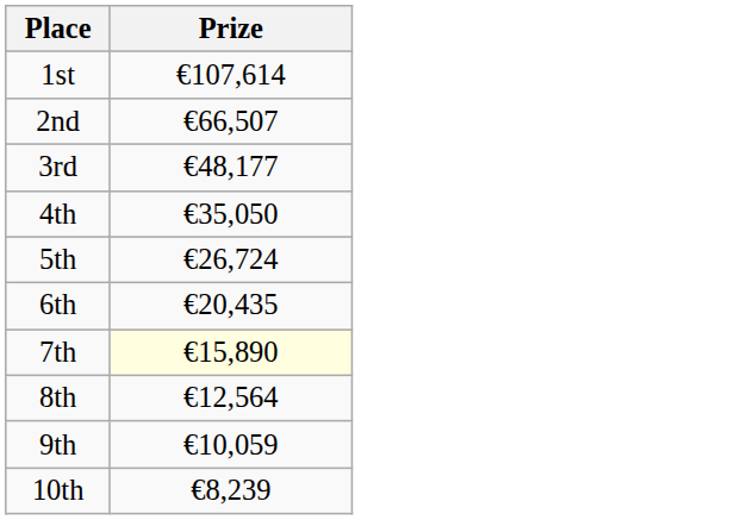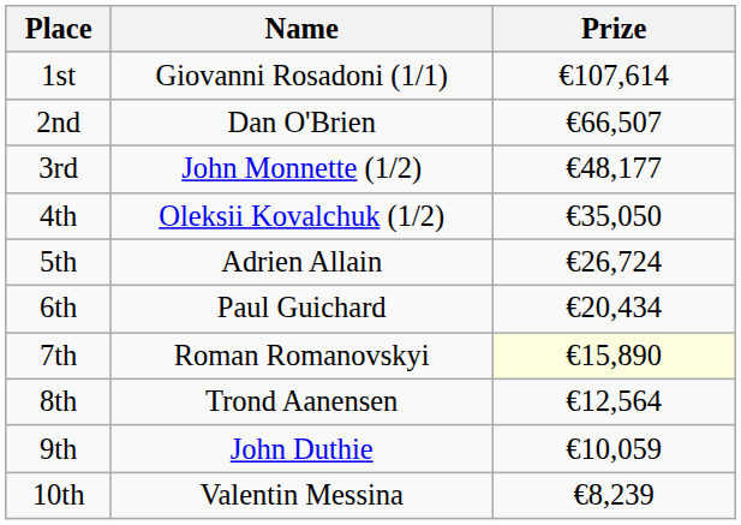 <table class="wikitable">
 <tr>
 <th width="50">Place</th>
+<th width="200">Name</th>
 <th width="125">Prize</th>
 </tr>
 <tr>
 <td align="center">1st</td>
+<td align="center">Giovanni Rosadoni (1/1)</td>
 <td align="center">€107,614</td>
 </tr>
 <tr>
 <td align="center">2nd</td>
+<td align="center">Dan O'Brien</td>
 <td align="center">€66,507</td>
 </tr>
 <tr>
 <td align="center">3rd</td>
+<td align="center"><a href='#'>John Monnette</a> (1/2)</td>
 <td align="center">€48,177</td>
 </tr>
 <tr>
 <td align="center">4th</td>
+<td align="center"><a href='#'>Oleksii Kovalchuk</a> (1/2)</td>
 <td align="center">€35,050</td>
 </tr>
 <tr>
 <td align="center">5th</td>
+<td align="center">Adrien Allain</td>
 <td align="center">€26,724</td>
 </tr>
 <tr>
 <td align="center">6th</td>
-<td align="center">€20,435</td>
+<td align="center">Paul Guichard</td>
+<td align="center">€20,434</td>
 </tr>
 <tr>
 <td align="center">7th</td>
+<td align="center">Roman Romanovskyi</td>
 <td align="center" style="background: lightyellow;">€15,890</td>
 </tr>
 <tr>
 <td align="center">8th</td>
+<td align="center">Trond Aanensen</td>
 <td align="center">€12,564</td>
 </tr>
 <tr>
 <td align="center">9th</td>
+<td align="center"><a href='#'>John Duthie</a></td>
 <td align="center">€10,059</td>
 </tr>
 <tr>
 <td align="center">10th</td>
+<td align="center">Valentin Messina</td>
 <td align="center">€8,239</td>
 </tr>
 </table>
